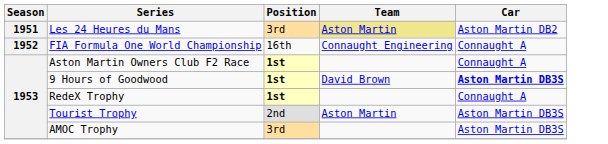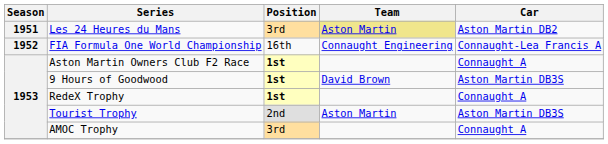 <table class="wikitable" style="font-size: 95%;">
 <tr>
 <th>Season</th>
 <th>Series</th>
 <th>Position</th>
 <th>Team</th>
 <th>Car</th>
 </tr>
 <tr>
 <th rowspan=1>1951</th>
 <td><a href='#'>Les 24 Heures du Mans</a>  </td>
 <td style="background:#ffdf9f;">3rd</td>
 <td style="background: khaki;"><a href='#'>Aston Martin</a></td>
 <td><a href='#'>Aston Martin DB2</a></td>
 </tr>
 <tr>
 <th rowspan=1>1952</th>
 <td><a href='#'>FIA Formula One World Championship</a>  </td>
 <td>16th</td>
 <td><a href='#'>Connaught Engineering</a></td>
-<td><a href='#'>Connaught A</a></td>
+<td><a href='#'>Connaught-Lea Francis A</a></td>
 </tr>
 <tr>
 <th rowspan=5>1953</th>
 <td>Aston Martin Owners Club F2 Race  </td>
 <td style="background:#ffffbf;"><strong>1st</strong></td>
 <td></td>
 <td><a href='#'>Connaught A</a></td>
 </tr>
 <tr>
 <td>9 Hours of Goodwood  </td>
 <td style="background:#ffffbf;"><strong>1st</strong></td>
 <td><a href='#'>David Brown</a></td>
-<td><strong><a href='#'>Aston Martin DB3S</a></strong></td>
+<td><a href='#'>Aston Martin DB3S</a></td>
 </tr>
 <tr>
 <td>RedeX Trophy  </td>
 <td style="background:#ffffbf;"><strong>1st</strong></td>
 <td></td>
 <td><a href='#'>Connaught A</a></td>
 </tr>
 <tr>
 <td><a href='#'>Tourist Trophy</a>  </td>
 <td style="background:#dfdfdf;">2nd</td>
 <td><a href='#'>Aston Martin</a></td>
 <td><a href='#'>Aston Martin DB3S</a></td>
 </tr>
 <tr>
 <td>AMOC Trophy  </td>
 <td style="background:#ffdf9f;">3rd</td>
 <td></td>
-<td><a href='#'>Aston Martin DB3S</a></td>
+<td><a href='#'>Connaught A</a></td>
 </tr>
 <tr>
 </tr>
 </table>
